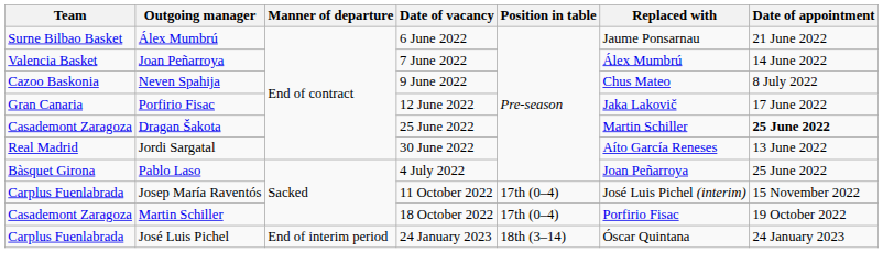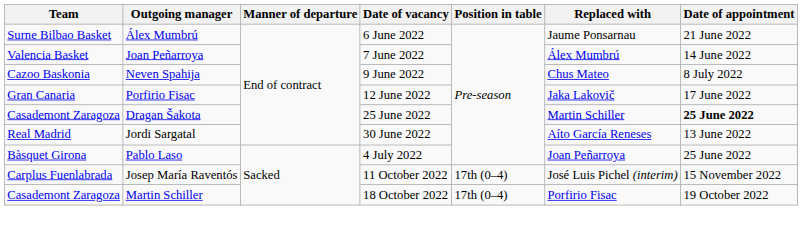 <table class="wikitable sortable">
 <tr>
 <th>Team</th>
 <th>Outgoing manager</th>
 <th>Manner of departure</th>
 <th>Date of vacancy</th>
 <th>Position in table</th>
 <th>Replaced with</th>
 <th>Date of appointment</th>
 </tr>
 <tr>
 <td><a href='#'>Surne Bilbao Basket</a></td>
 <td> <a href='#'>Álex Mumbrú</a></td>
 <td rowspan="6">End of contract</td>
 <td>6 June 2022</td>
 <td rowspan="7"><em>Pre-season</em></td>
 <td> Jaume Ponsarnau</td>
 <td>21 June 2022</td>
 </tr>
 <tr>
 <td><a href='#'>Valencia Basket</a></td>
 <td> <a href='#'>Joan Peñarroya</a></td>
 <td>7 June 2022</td>
 <td> <a href='#'>Álex Mumbrú</a></td>
 <td>14 June 2022</td>
 </tr>
 <tr>
 <td><a href='#'>Cazoo Baskonia</a></td>
 <td> <a href='#'>Neven Spahija</a></td>
 <td>9 June 2022</td>
 <td> <a href='#'>Chus Mateo</a></td>
 <td>8 July 2022</td>
 </tr>
 <tr>
 <td><a href='#'>Gran Canaria</a></td>
 <td> <a href='#'>Porfirio Fisac</a></td>
 <td>12 June 2022</td>
 <td> <a href='#'>Jaka Lakovič</a></td>
 <td>17 June 2022</td>
 </tr>
 <tr>
 <td><a href='#'>Casademont Zaragoza</a></td>
 <td> <a href='#'>Dragan Šakota</a></td>
 <td>25 June 2022</td>
 <td> <a href='#'>Martin Schiller</a></td>
 <td><strong>25 June 2022</strong></td>
 </tr>
 <tr>
 <td><a href='#'>Real Madrid</a></td>
 <td> Jordi Sargatal</td>
 <td>30 June 2022</td>
 <td> <a href='#'>Aíto García Reneses</a></td>
 <td>13 June 2022</td>
 </tr>
 <tr>
 <td><a href='#'>Bàsquet Girona</a></td>
 <td> <a href='#'>Pablo Laso</a></td>
 <td rowspan="3">Sacked</td>
 <td>4 July 2022</td>
 <td> <a href='#'>Joan Peñarroya</a></td>
 <td>25 June 2022</td>
 </tr>
 <tr>
 <td><a href='#'>Carplus Fuenlabrada</a></td>
 <td> Josep María Raventós</td>
 <td>11 October 2022</td>
 <td>17th (0–4)</td>
 <td> José Luis Pichel <em>(interim)</em></td>
 <td>15 November 2022</td>
 </tr>
 <tr>
 <td><a href='#'>Casademont Zaragoza</a></td>
 <td> <a href='#'>Martin Schiller</a></td>
 <td>18 October 2022</td>
 <td>17th (0–4)</td>
 <td> <a href='#'>Porfirio Fisac</a></td>
 <td>19 October 2022</td>
 </tr>
-<tr>
-<td><a href='#'>Carplus Fuenlabrada</a></td>
-<td> José Luis Pichel</td>
-<td>End of interim period</td>
-<td>24 January 2023</td>
-<td>18th (3–14)</td>
-<td> Óscar Quintana</td>
-<td>24 January 2023</td>
-</tr>
 </table>
